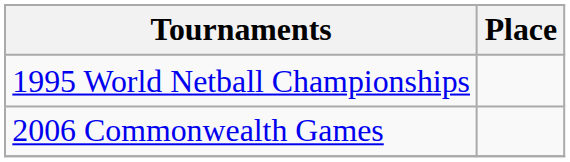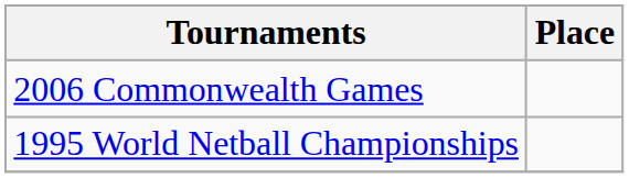 <table class="wikitable collapsible">
 <tr>
 <th>Tournaments</th>
 <th>Place</th>
 </tr>
 <tr>
-<td><a href='#'>1995 World Netball Championships</a></td>
+<td><a href='#'>2006 Commonwealth Games</a></td>
 <td></td>
 </tr>
 <tr>
-<td><a href='#'>2006 Commonwealth Games</a></td>
+<td><a href='#'>1995 World Netball Championships</a></td>
 <td></td>
 </tr>
 <tr>
 </tr>
 </table>
